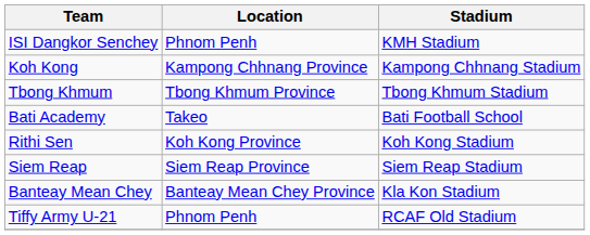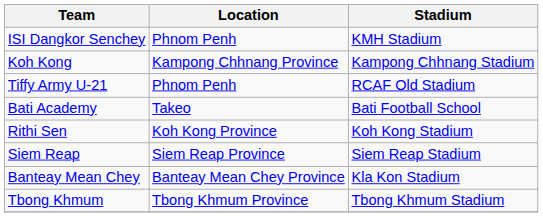 <table class="wikitable sortable" style="align-left">
 <tr>
 <th>Team</th>
 <th>Location</th>
 <th>Stadium</th>
 </tr>
 <tr>
 <td><a href='#'>ISI Dangkor Senchey</a></td>
 <td><a href='#'>Phnom Penh</a></td>
 <td><a href='#'>KMH Stadium</a></td>
 </tr>
 <tr>
 <td><a href='#'>Koh Kong</a></td>
 <td><a href='#'>Kampong Chhnang Province</a></td>
 <td><a href='#'>Kampong Chhnang Stadium</a></td>
 </tr>
 <tr>
-<td><a href='#'>Tbong Khmum</a></td>
-<td><a href='#'>Tbong Khmum Province</a></td>
-<td><a href='#'>Tbong Khmum Stadium</a></td>
+<td><a href='#'>Tiffy Army U-21</a></td>
+<td><a href='#'>Phnom Penh</a></td>
+<td><a href='#'>RCAF Old Stadium</a></td>
 </tr>
 <tr>
 <td><a href='#'>Bati Academy</a></td>
 <td><a href='#'>Takeo</a></td>
 <td><a href='#'>Bati Football School</a></td>
 </tr>
 <tr>
 <td><a href='#'>Rithi Sen</a></td>
 <td><a href='#'>Koh Kong Province</a></td>
 <td><a href='#'>Koh Kong Stadium</a></td>
 </tr>
 <tr>
 <td><a href='#'>Siem Reap</a></td>
 <td><a href='#'>Siem Reap Province</a></td>
 <td><a href='#'>Siem Reap Stadium</a></td>
 </tr>
 <tr>
 <td><a href='#'>Banteay Mean Chey</a></td>
 <td><a href='#'>Banteay Mean Chey Province</a></td>
 <td><a href='#'>Kla Kon Stadium</a></td>
 </tr>
 <tr>
-<td><a href='#'>Tiffy Army U-21</a></td>
-<td><a href='#'>Phnom Penh</a></td>
-<td><a href='#'>RCAF Old Stadium</a></td>
+<td><a href='#'>Tbong Khmum</a></td>
+<td><a href='#'>Tbong Khmum Province</a></td>
+<td><a href='#'>Tbong Khmum Stadium</a></td>
 </tr>
 <tr>
 </tr>
 </table>
